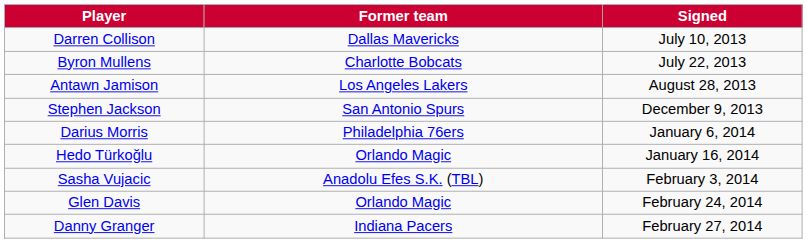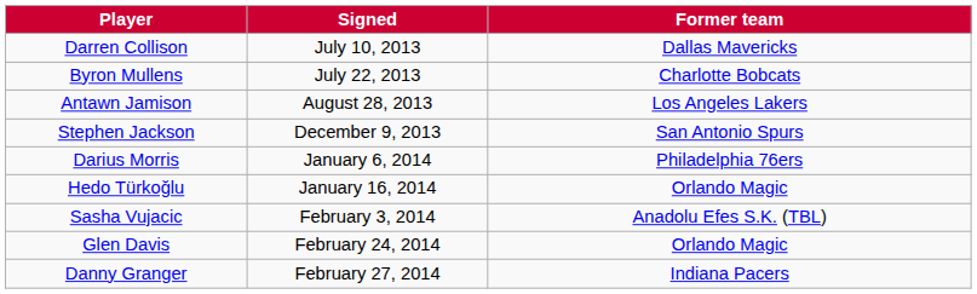 <table class="wikitable sortable sortable">
 <tr>
 <th style="background:#CC0033; color:white" width="10%">Player</th>
+<th style="background:#CC0033; color:white" width="10%">Signed</th>
 <th style="background:#CC0033; color:white" width="20%">Former team</th>
-<th style="background:#CC0033; color:white" width="10%">Signed</th>
 </tr>
 <tr style="text-align: center">
 <td><a href='#'>Darren Collison</a></td>
+<td>July 10, 2013</td>
 <td><a href='#'>Dallas Mavericks</a></td>
-<td>July 10, 2013</td>
 </tr>
 <tr style="text-align: center">
 <td><a href='#'>Byron Mullens</a></td>
+<td>July 22, 2013</td>
 <td><a href='#'>Charlotte Bobcats</a></td>
-<td>July 22, 2013</td>
 </tr>
 <tr style="text-align: center">
 <td><a href='#'>Antawn Jamison</a></td>
+<td>August 28, 2013</td>
 <td><a href='#'>Los Angeles Lakers</a></td>
-<td>August 28, 2013</td>
 </tr>
 <tr style="text-align: center">
 <td><a href='#'>Stephen Jackson</a></td>
+<td>December 9, 2013</td>
 <td><a href='#'>San Antonio Spurs</a></td>
-<td>December 9, 2013</td>
 </tr>
 <tr style="text-align: center">
 <td><a href='#'>Darius Morris</a></td>
+<td>January 6, 2014</td>
 <td><a href='#'>Philadelphia 76ers</a></td>
-<td>January 6, 2014</td>
 </tr>
 <tr style="text-align: center">
 <td><a href='#'>Hedo Türkoğlu</a></td>
+<td>January 16, 2014</td>
 <td><a href='#'>Orlando Magic</a></td>
-<td>January 16, 2014</td>
 </tr>
 <tr style="text-align: center">
 <td><a href='#'>Sasha Vujacic</a></td>
+<td>February 3, 2014</td>
 <td><a href='#'>Anadolu Efes S.K.</a> (<a href='#'>TBL</a>)</td>
-<td>February 3, 2014</td>
 </tr>
 <tr style="text-align: center">
 <td><a href='#'>Glen Davis</a></td>
+<td>February 24, 2014</td>
 <td><a href='#'>Orlando Magic</a></td>
-<td>February 24, 2014</td>
 </tr>
 <tr style="text-align: center">
 <td><a href='#'>Danny Granger</a></td>
+<td>February 27, 2014</td>
 <td><a href='#'>Indiana Pacers</a></td>
-<td>February 27, 2014</td>
 </tr>
 </table>
